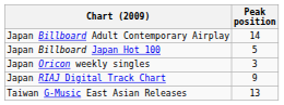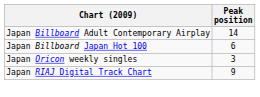 <table class="wikitable sortable">
 <tr>
 <th>Chart (2009)</th>
 <th>Peak<br>position</th>
 </tr>
 <tr>
 <td>Japan <em><a href='#'>Billboard</a></em> Adult Contemporary Airplay</td>
 <td align="center">14</td>
 </tr>
 <tr>
 <td>Japan <em>Billboard</em> <a href='#'>Japan Hot 100</a></td>
-<td align="center">5</td>
+<td align="center">6</td>
 </tr>
 <tr>
 <td>Japan <em><a href='#'>Oricon</a></em> weekly singles</td>
 <td align="center">3</td>
 </tr>
 <tr>
 <td>Japan <a href='#'><em>RIAJ</em> Digital Track Chart</a></td>
 <td align="center">9</td>
 </tr>
-<tr>
-<td>Taiwan <a href='#'>G-Music</a> East Asian Releases</td>
-<td align="center">13</td>
-</tr>
 </table>
